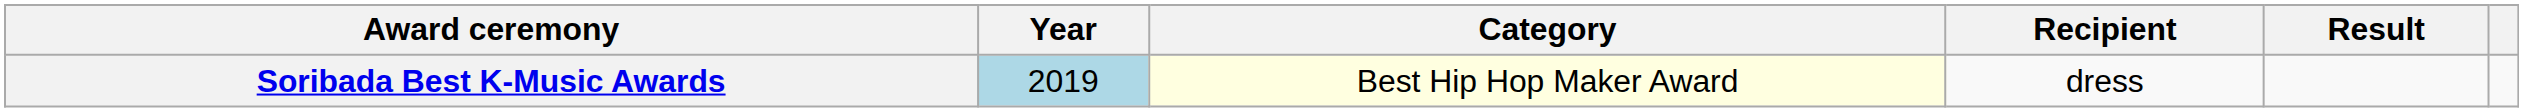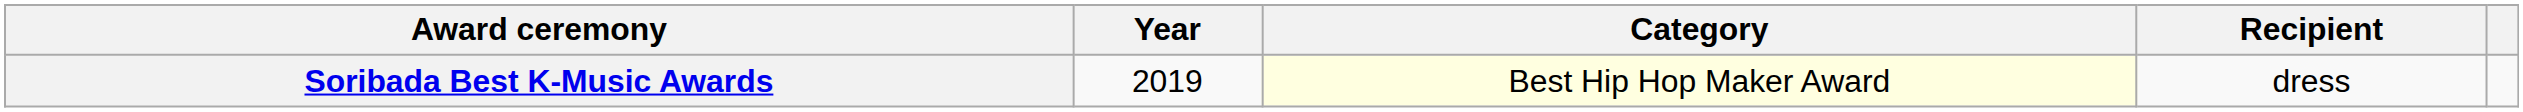 <table class="wikitable sortable plainrowheaders" style="text-align:center; width:100%">
 <tr>
 <th scope="col">Award ceremony</th>
 <th scope="col">Year</th>
 <th scope="col">Category</th>
 <th scope="col">Recipient</th>
-<th scope="col">Result</th>
 <th scope="col" class="unsortable"></th>
 </tr>
 <tr>
 <th scope="row"><a href='#'>Soribada Best K-Music Awards</a></th>
-<td align=center style="background: lightblue;">2019</td>
+<td align=center>2019</td>
 <td align=center style="background: lightyellow;">Best Hip Hop Maker Award</td>
 <td align=center>dress</td>
-<td></td>
 <td align=center></td>
 </tr>
 </table>
